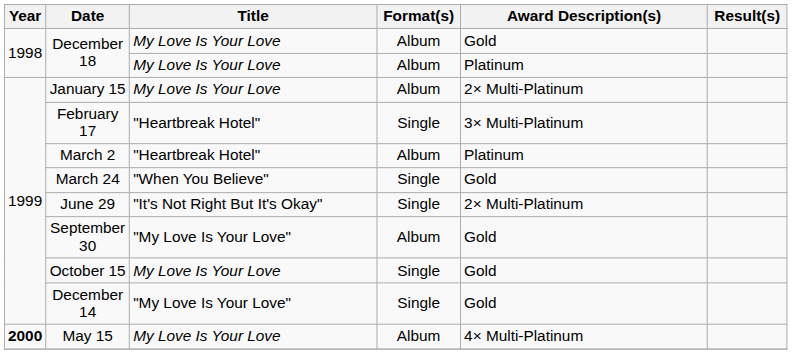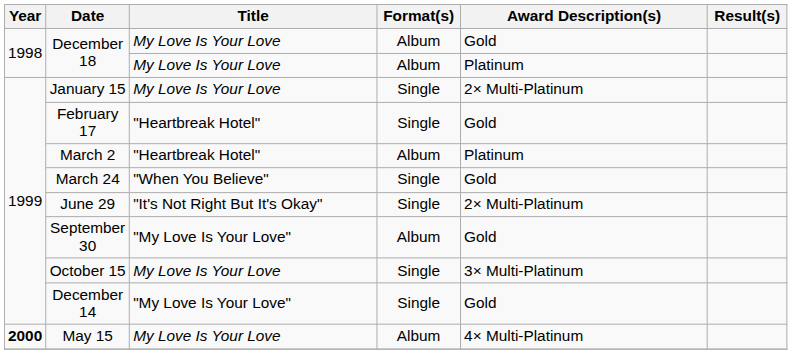 <table class="wikitable">
 <tr>
 <th width="35">Year</th>
 <th width="80">Date</th>
 <th width="250">Title</th>
 <th width="80">Format(s)</th>
 <th width="250">Award Description(s)</th>
 <th width="75">Result(s)</th>
 </tr>
 <tr>
 <td align="center" rowspan="2">1998</td>
 <td align="center" rowspan="2">December 18</td>
 <td><em>My Love Is Your Love</em></td>
 <td align="center">Album</td>
 <td>Gold</td>
 <td></td>
 </tr>
 <tr>
 <td><em>My Love Is Your Love</em></td>
 <td align="center">Album</td>
 <td>Platinum</td>
 <td></td>
 </tr>
 <tr>
 <td align="center" rowspan="8">1999</td>
 <td align="center">January 15</td>
 <td><em>My Love Is Your Love</em></td>
-<td align="center">Album</td>
+<td align="center">Single</td>
 <td>2× Multi-Platinum</td>
 <td></td>
 </tr>
 <tr>
 <td align="center">February 17</td>
 <td>"Heartbreak Hotel"</td>
 <td align="center">Single</td>
-<td>3× Multi-Platinum</td>
+<td>Gold</td>
 <td></td>
 </tr>
 <tr>
 <td align="center">March 2</td>
 <td>"Heartbreak Hotel"</td>
 <td align="center">Album</td>
 <td>Platinum</td>
 <td></td>
 </tr>
 <tr>
 <td align="center">March 24</td>
 <td>"When You Believe"</td>
 <td align="center">Single</td>
 <td>Gold</td>
 <td></td>
 </tr>
 <tr>
 <td align="center">June 29</td>
 <td>"It's Not Right But It's Okay"</td>
 <td align="center">Single</td>
 <td>2× Multi-Platinum</td>
 <td></td>
 </tr>
 <tr>
 <td align="center">September 30</td>
 <td>"My Love Is Your Love"</td>
 <td align="center">Album</td>
 <td>Gold</td>
 <td></td>
 </tr>
 <tr>
 <td align="center">October 15</td>
 <td><em>My Love Is Your Love</em></td>
 <td align="center">Single</td>
-<td>Gold</td>
+<td>3× Multi-Platinum</td>
 <td></td>
 </tr>
 <tr>
 <td align="center">December 14</td>
 <td>"My Love Is Your Love"</td>
 <td align="center">Single</td>
 <td>Gold</td>
 <td></td>
 </tr>
 <tr>
 <td align="center"><strong>2000</strong></td>
 <td align="center">May 15</td>
 <td><em>My Love Is Your Love</em></td>
 <td align="center">Album</td>
 <td>4× Multi-Platinum</td>
 <td></td>
 </tr>
 <tr>
 </tr>
 </table>
